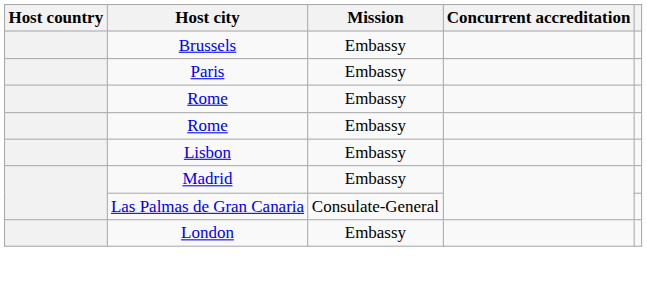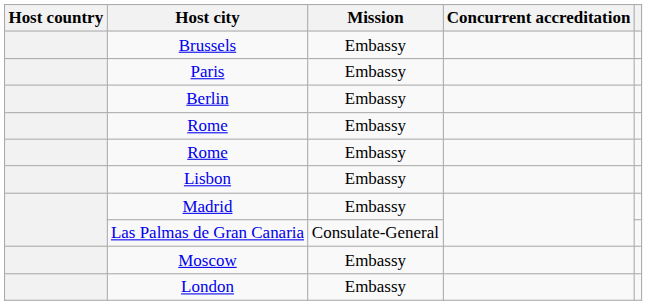 <table class="wikitable plainrowheaders" style="text-align:center;">
 <tr>
 <th scope="col">Host country</th>
 <th scope="col">Host city</th>
 <th scope="col">Mission</th>
 <th scope="col">Concurrent accreditation</th>
 <th scope="col"></th>
 </tr>
 <tr>
 <th scope="row"></th>
 <td><a href='#'>Brussels</a></td>
 <td>Embassy</td>
 <td></td>
 <td></td>
 </tr>
 <tr>
 <th scope="row"></th>
 <td><a href='#'>Paris</a></td>
+<td>Embassy</td>
+<td></td>
+<td></td>
+</tr>
+<tr>
+<th scope="row"></th>
+<td><a href='#'>Berlin</a></td>
 <td>Embassy</td>
 <td></td>
 <td></td>
 </tr>
 <tr>
 <th scope="row"></th>
 <td><a href='#'>Rome</a></td>
 <td>Embassy</td>
 <td></td>
 <td></td>
 </tr>
 <tr>
 <th scope="row"></th>
 <td><a href='#'>Rome</a></td>
 <td>Embassy</td>
 <td></td>
 <td></td>
 </tr>
 <tr>
 <th scope="row"></th>
 <td><a href='#'>Lisbon</a></td>
 <td>Embassy</td>
 <td></td>
 <td></td>
 </tr>
 <tr>
 <th scope="row" rowspan="2"></th>
 <td><a href='#'>Madrid</a></td>
 <td>Embassy</td>
 <td rowspan="2"></td>
 <td></td>
 </tr>
 <tr>
 <td><a href='#'>Las Palmas de Gran Canaria</a></td>
 <td>Consulate-General</td>
 <td></td>
 </tr>
 <tr>
 <th scope="row"></th>
+<td><a href='#'>Moscow</a></td>
+<td>Embassy</td>
+<td></td>
+<td></td>
+</tr>
+<tr>
+<th scope="row"></th>
 <td><a href='#'>London</a></td>
 <td>Embassy</td>
 <td></td>
 <td></td>
 </tr>
 </table>
